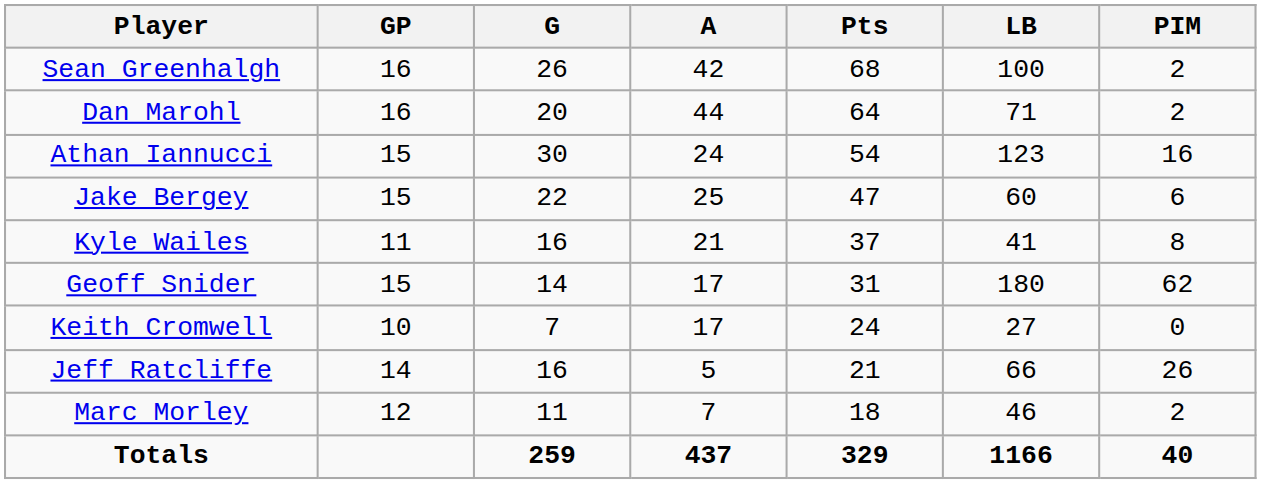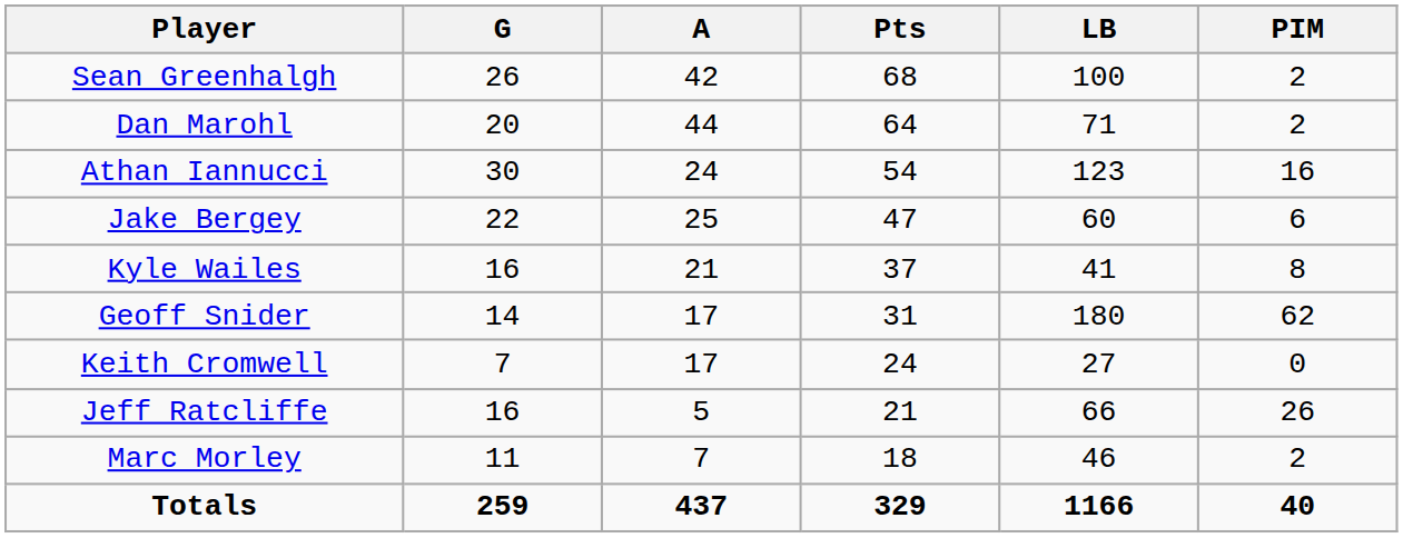 <table class="wikitable sortable">
 <tr align=center>
 <th width="20%">Player</th>
-<th width="10%">GP</th>
 <th width="10%">G</th>
 <th width="10%">A</th>
 <th width="10%">Pts</th>
 <th width="10%">LB</th>
 <th width="10%">PIM</th>
 </tr>
 <tr align=center>
 <td><a href='#'>Sean Greenhalgh</a></td>
-<td>16</td>
 <td>26</td>
 <td>42</td>
 <td>68</td>
 <td>100</td>
 <td>2</td>
 </tr>
 <tr align=center>
 <td><a href='#'>Dan Marohl</a></td>
-<td>16</td>
 <td>20</td>
 <td>44</td>
 <td>64</td>
 <td>71</td>
 <td>2</td>
 </tr>
 <tr align=center>
 <td><a href='#'>Athan Iannucci</a></td>
-<td>15</td>
 <td>30</td>
 <td>24</td>
 <td>54</td>
 <td>123</td>
 <td>16</td>
 </tr>
 <tr align=center>
 <td><a href='#'>Jake Bergey</a></td>
-<td>15</td>
 <td>22</td>
 <td>25</td>
 <td>47</td>
 <td>60</td>
 <td>6</td>
 </tr>
 <tr align=center>
 <td><a href='#'>Kyle Wailes</a></td>
-<td>11</td>
 <td>16</td>
 <td>21</td>
 <td>37</td>
 <td>41</td>
 <td>8</td>
 </tr>
 <tr align=center>
 <td><a href='#'>Geoff Snider</a></td>
-<td>15</td>
 <td>14</td>
 <td>17</td>
 <td>31</td>
 <td>180</td>
 <td>62</td>
 </tr>
 <tr align=center>
 <td><a href='#'>Keith Cromwell</a></td>
-<td>10</td>
 <td>7</td>
 <td>17</td>
 <td>24</td>
 <td>27</td>
 <td>0</td>
 </tr>
 <tr align=center>
 <td><a href='#'>Jeff Ratcliffe</a></td>
-<td>14</td>
 <td>16</td>
 <td>5</td>
 <td>21</td>
 <td>66</td>
 <td>26</td>
 </tr>
 <tr align=center>
 <td><a href='#'>Marc Morley</a></td>
-<td>12</td>
 <td>11</td>
 <td>7</td>
 <td>18</td>
 <td>46</td>
 <td>2</td>
 </tr>
 <tr align=center>
 <td><strong>Totals</strong></td>
-<td></td>
 <td><strong>259</strong></td>
 <td><strong>437</strong></td>
 <td><strong>329</strong></td>
 <td><strong>1166</strong></td>
 <td><strong>40</strong></td>
 </tr>
 </table>
